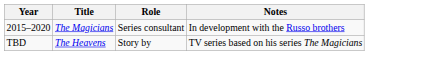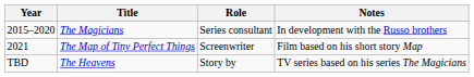 <table class="wikitable">
 <tr>
 <th>Year</th>
 <th>Title</th>
 <th>Role</th>
 <th>Notes</th>
 </tr>
 <tr>
 <td>2015–2020</td>
 <td><em><a href='#'>The Magicians</a></em></td>
 <td>Series consultant</td>
 <td>In development with the <a href='#'>Russo brothers</a></td>
 </tr>
 <tr>
+<td>2021</td>
+<td><em><a href='#'>The Map of Tiny Perfect Things</a></em></td>
+<td>Screenwriter</td>
+<td>Film based on his short story <em>Map</em></td>
+</tr>
+<tr>
 <td>TBD</td>
 <td><em><a href='#'>The Heavens</a></em></td>
 <td>Story by</td>
 <td>TV series based on his series <em>The Magicians</em></td>
 </tr>
 </table>
